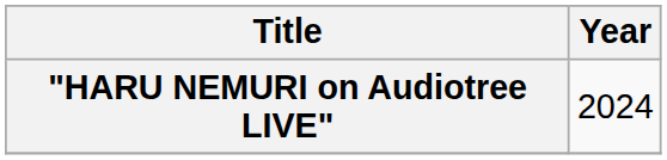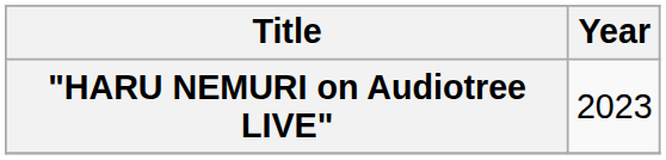 <table class="wikitable plainrowheaders" style="text-align:center;">
 <tr>
 <th style="width:16em;">Title</th>
 <th>Year</th>
 </tr>
 <tr>
 <th scope="row">"HARU NEMURI on Audiotree LIVE"</th>
-<td rowspan="1">2024</td>
+<td rowspan="1">2023</td>
 </tr>
 <tr>
 </tr>
 </table>
